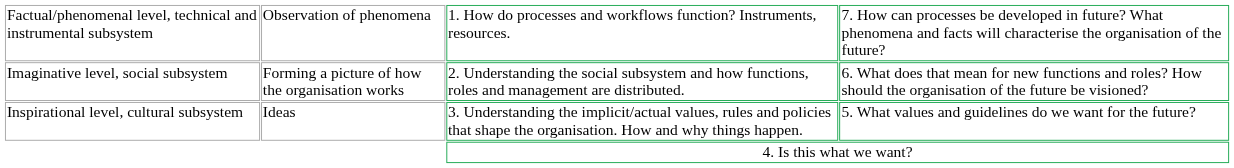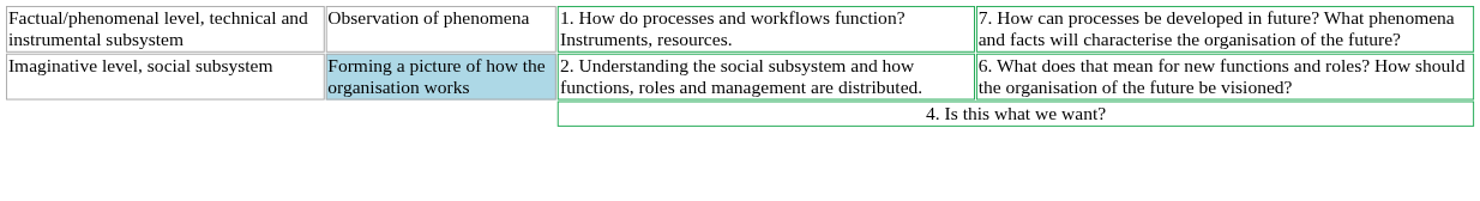 <table style="border-spacing: 1px">
 <tr valign="top">
 <td style="border: 1px solid #AAAAAA;">Factual/phenomenal level, technical and instrumental subsystem</td>
 <td style="border: 1px solid #AAAAAA;">Observation of phenomena</td>
 <td style="border: 1px solid #22AA55;">1. How do processes and workflows function? Instruments, resources.</td>
 <td style="border: 1px solid #22AA55;">7. How can processes be developed in future? What phenomena and facts will characterise the organisation of the future?</td>
 </tr>
 <tr valign="top">
 <td style="border: 1px solid #AAAAAA;">Imaginative level, social subsystem</td>
-<td style="border: 1px solid #AAAAAA;">Forming a picture of how the organisation works</td>
+<td style="background: lightblue; border: 1px solid #AAAAAA;">Forming a picture of how the organisation works</td>
 <td style="border: 1px solid #22AA55;">2. Understanding the social subsystem and how functions, roles and management are distributed.</td>
 <td style="border: 1px solid #22AA55;">6. What does that mean for new functions and roles? How should the organisation of the future be visioned?</td>
-</tr>
-<tr valign="top">
-<td style="border: 1px solid #AAAAAA;">Inspirational level, cultural subsystem</td>
-<td style="border: 1px solid #AAAAAA;">Ideas</td>
-<td style="border: 1px solid #22AA55;">3. Understanding the implicit/actual values, rules and policies that shape the organisation. How and why things happen.</td>
-<td style="border: 1px solid #22AA55;">5. What values and guidelines do we want for the future?</td>
 </tr>
 <tr>
 <td></td>
 <td></td>
 <td style="border: 1px solid #22AA55;" colspan="2" align="center" valign="top">4. Is this what we want?</td>
 </tr>
 </table>
